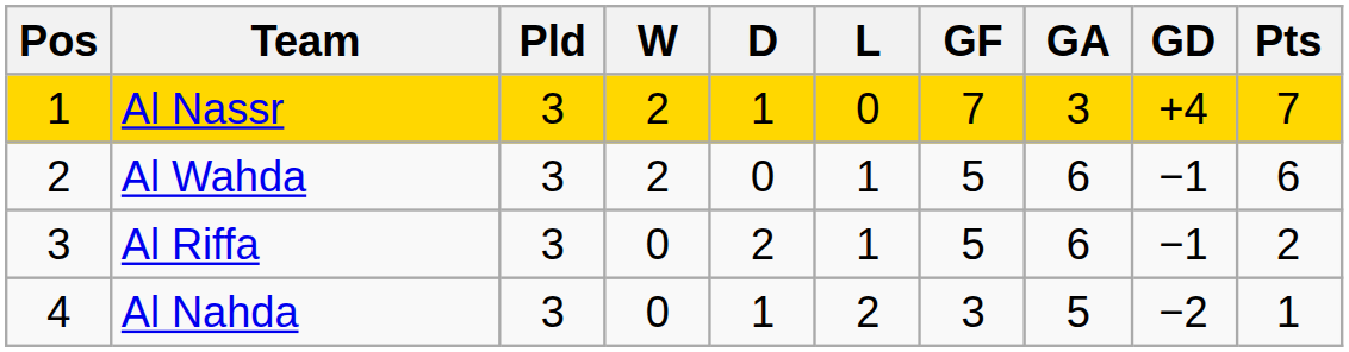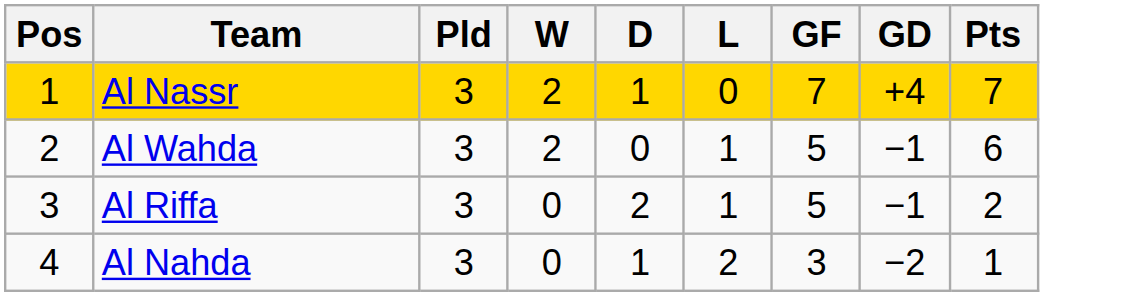 <table class="wikitable" style="font-size: 95%; text-align: center;">
 <tr>
 <th style="width: 30px;">Pos</th>
 <th style="width: 130px;">Team</th>
 <th style="width: 30px;">Pld</th>
 <th style="width: 30px;">W</th>
 <th style="width: 30px;">D</th>
 <th style="width: 30px;">L</th>
 <th style="width: 30px;">GF</th>
-<th style="width: 30px;">GA</th>
 <th style="width: 30px;">GD</th>
 <th style="width: 30px;">Pts</th>
 </tr>
 <tr bgcolor="gold">
 <td>1</td>
 <td align=left> <a href='#'>Al Nassr</a></td>
 <td>3</td>
 <td>2</td>
 <td>1</td>
 <td>0</td>
 <td>7</td>
-<td>3</td>
 <td>+4</td>
 <td>7</td>
 </tr>
 <tr>
 <td>2</td>
 <td align=left> <a href='#'>Al Wahda</a></td>
 <td>3</td>
 <td>2</td>
 <td>0</td>
 <td>1</td>
 <td>5</td>
-<td>6</td>
 <td>−1</td>
 <td>6</td>
 </tr>
 <tr>
 <td>3</td>
 <td align=left> <a href='#'>Al Riffa</a></td>
 <td>3</td>
 <td>0</td>
 <td>2</td>
 <td>1</td>
 <td>5</td>
-<td>6</td>
 <td>−1</td>
 <td>2</td>
 </tr>
 <tr>
 <td>4</td>
 <td align=left> <a href='#'>Al Nahda</a></td>
 <td>3</td>
 <td>0</td>
 <td>1</td>
 <td>2</td>
 <td>3</td>
-<td>5</td>
 <td>−2</td>
 <td>1</td>
 </tr>
 </table>
